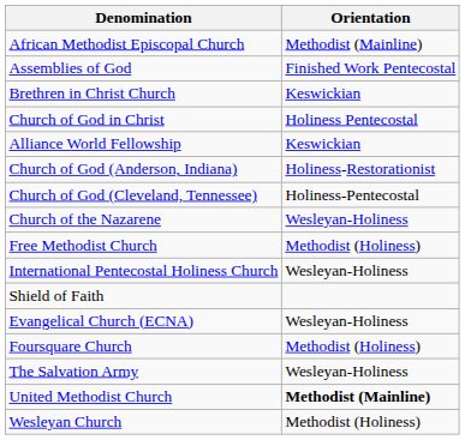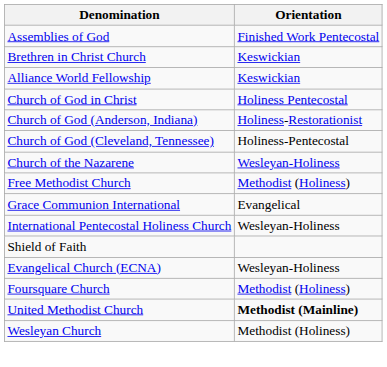 <table class="wikitable">
 <tr>
 <th>Denomination</th>
 <th>Orientation</th>
-</tr>
-<tr>
-<td><a href='#'>African Methodist Episcopal Church</a></td>
-<td><a href='#'>Methodist</a> (<a href='#'>Mainline</a>)</td>
 </tr>
 <tr>
 <td><a href='#'>Assemblies of God</a></td>
 <td><a href='#'>Finished Work Pentecostal</a></td>
 </tr>
 <tr>
 <td><a href='#'>Brethren in Christ Church</a></td>
 <td><a href='#'>Keswickian</a></td>
 </tr>
 <tr>
+<td><a href='#'>Alliance World Fellowship</a></td>
+<td><a href='#'>Keswickian</a></td>
+</tr>
+<tr>
 <td><a href='#'>Church of God in Christ</a></td>
 <td><a href='#'>Holiness Pentecostal</a></td>
-</tr>
-<tr>
-<td><a href='#'>Alliance World Fellowship</a></td>
-<td><a href='#'>Keswickian</a></td>
 </tr>
 <tr>
 <td><a href='#'>Church of God (Anderson, Indiana)</a></td>
 <td><a href='#'>Holiness</a>-<a href='#'>Restorationist</a></td>
 </tr>
 <tr>
 <td><a href='#'>Church of God (Cleveland, Tennessee)</a></td>
 <td>Holiness-Pentecostal</td>
 </tr>
 <tr>
 <td><a href='#'>Church of the Nazarene</a></td>
 <td><a href='#'>Wesleyan-Holiness</a></td>
 </tr>
 <tr>
 <td><a href='#'>Free Methodist Church</a></td>
 <td><a href='#'>Methodist</a> (<a href='#'>Holiness</a>)</td>
 </tr>
 <tr>
+<td><a href='#'>Grace Communion International</a></td>
+<td>Evangelical</td>
+</tr>
+<tr>
 <td><a href='#'>International Pentecostal Holiness Church</a></td>
 <td>Wesleyan-Holiness</td>
 </tr>
 <tr>
 <td>Shield of Faith</td>
 <td></td>
 </tr>
 <tr>
 <td><a href='#'>Evangelical Church (ECNA)</a></td>
 <td>Wesleyan-Holiness</td>
 </tr>
 <tr>
 <td><a href='#'>Foursquare Church</a></td>
 <td><a href='#'>Methodist</a> (<a href='#'>Holiness</a>)</td>
 </tr>
 <tr>
-<td><a href='#'>The Salvation Army</a></td>
-<td>Wesleyan-Holiness</td>
-</tr>
-<tr>
 <td><a href='#'>United Methodist Church</a></td>
 <td><strong>Methodist (Mainline)</strong></td>
 </tr>
 <tr>
 <td><a href='#'>Wesleyan Church</a></td>
 <td>Methodist (Holiness)</td>
 </tr>
 </table>
